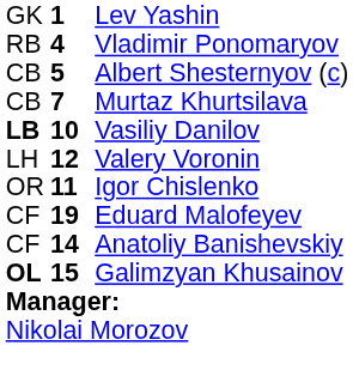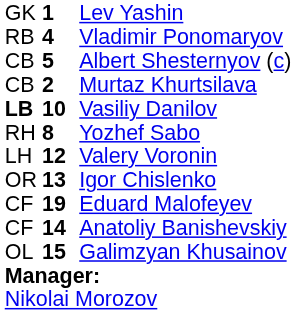 <table style="font-size:90%; margin:0.2em auto;" cellspacing="0" cellpadding="0">
 <tr>
 <th width="25"></th>
 <th width="25"></th>
 </tr>
 <tr>
 <td>GK</td>
 <td><strong>1</strong></td>
 <td><a href='#'>Lev Yashin</a></td>
 </tr>
 <tr>
 <td>RB</td>
 <td><strong>4</strong></td>
 <td><a href='#'>Vladimir Ponomaryov</a></td>
 </tr>
 <tr>
 <td>CB</td>
 <td><strong>5</strong></td>
 <td><a href='#'>Albert Shesternyov</a> (<a href='#'>c</a>)</td>
 </tr>
 <tr>
 <td>CB</td>
-<td><strong>7</strong></td>
+<td><strong>2</strong></td>
 <td><a href='#'>Murtaz Khurtsilava</a></td>
 </tr>
 <tr>
 <td><strong>LB</strong></td>
 <td><strong>10</strong></td>
 <td><a href='#'>Vasiliy Danilov</a></td>
 </tr>
 <tr>
+<td>RH</td>
+<td><strong>8</strong></td>
+<td><a href='#'>Yozhef Sabo</a></td>
+<td></td>
+</tr>
+<tr>
 <td>LH</td>
 <td><strong>12</strong></td>
 <td><a href='#'>Valery Voronin</a></td>
 </tr>
 <tr>
 <td>OR</td>
-<td><strong>11</strong></td>
+<td><strong>13</strong></td>
 <td><a href='#'>Igor Chislenko</a></td>
 </tr>
 <tr>
 <td>CF</td>
 <td><strong>19</strong></td>
 <td><a href='#'>Eduard Malofeyev</a></td>
 </tr>
 <tr>
 <td>CF</td>
 <td><strong>14</strong></td>
 <td><a href='#'>Anatoliy Banishevskiy</a></td>
 </tr>
 <tr>
-<td><strong>OL</strong></td>
+<td>OL</td>
 <td><strong>15</strong></td>
 <td><a href='#'>Galimzyan Khusainov</a></td>
 </tr>
 <tr>
 <td colspan="3"><strong>Manager:</strong></td>
 </tr>
 <tr>
 <td colspan="3"><a href='#'>Nikolai Morozov</a></td>
 </tr>
 </table>
